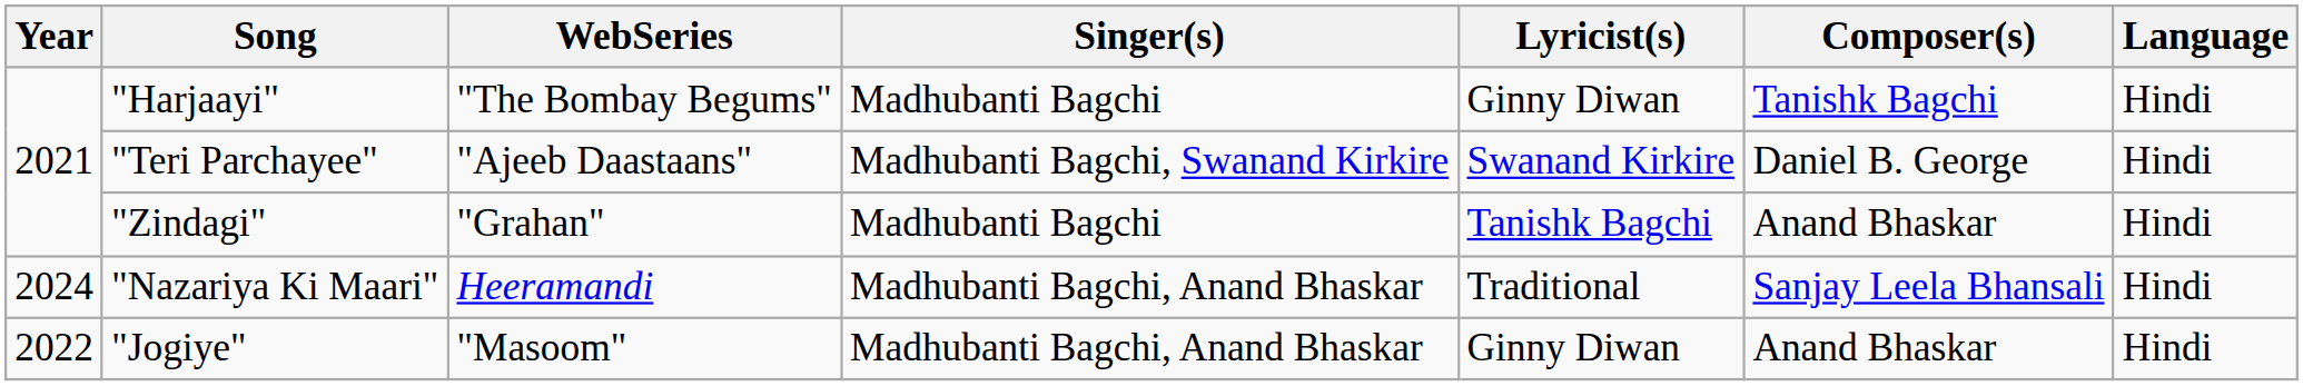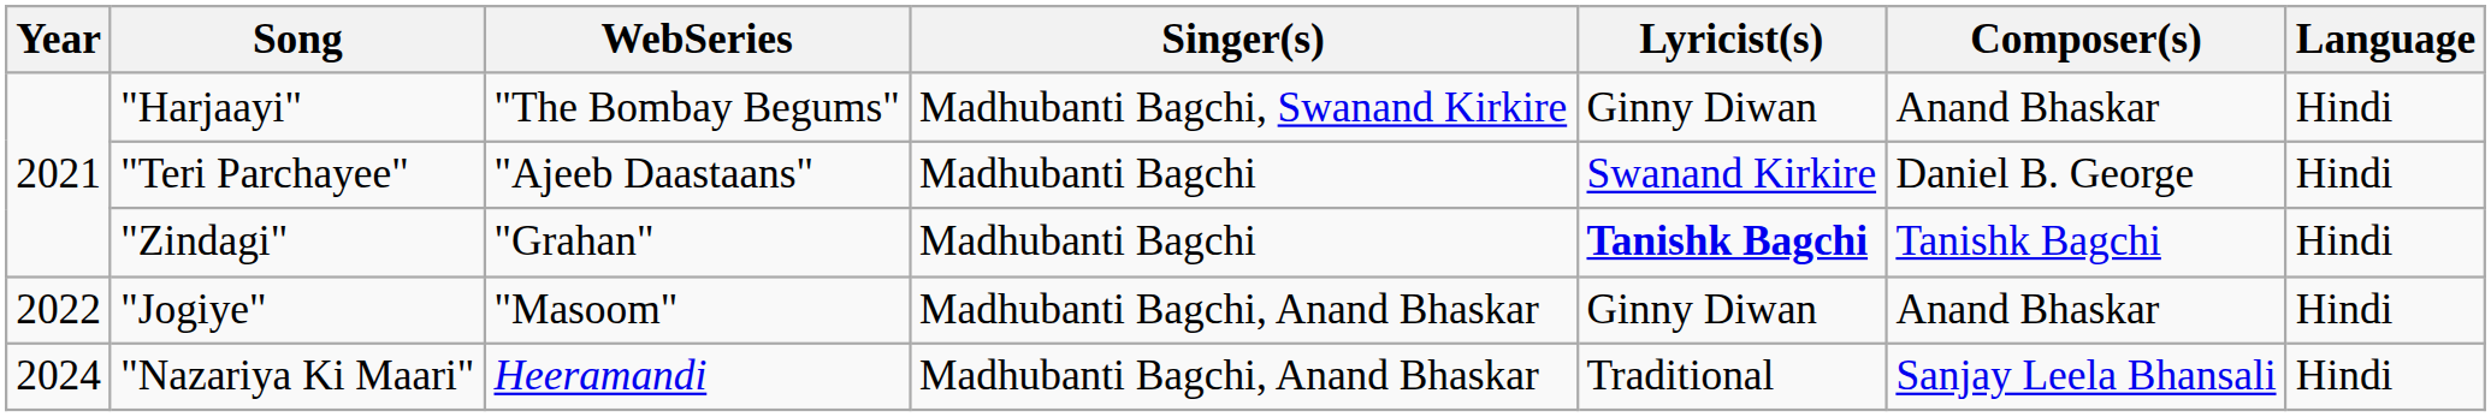 <table class="wikitable sortable">
 <tr>
 <th>Year</th>
 <th>Song</th>
 <th>WebSeries</th>
 <th>Singer(s)</th>
 <th>Lyricist(s)</th>
 <th>Composer(s)</th>
 <th>Language</th>
 </tr>
 <tr>
 <td rowspan="3">2021</td>
 <td>"Harjaayi"</td>
 <td>"The Bombay Begums"</td>
-<td>Madhubanti Bagchi</td>
+<td>Madhubanti Bagchi, <a href='#'>Swanand Kirkire</a></td>
 <td>Ginny Diwan</td>
-<td><a href='#'>Tanishk Bagchi</a></td>
+<td>Anand Bhaskar</td>
 <td>Hindi</td>
 </tr>
 <tr>
 <td>"Teri Parchayee"</td>
 <td>"Ajeeb Daastaans"</td>
-<td>Madhubanti Bagchi, <a href='#'>Swanand Kirkire</a></td>
+<td>Madhubanti Bagchi</td>
 <td><a href='#'>Swanand Kirkire</a></td>
 <td>Daniel B. George</td>
 <td>Hindi</td>
 </tr>
 <tr>
 <td>"Zindagi"</td>
 <td>"Grahan"</td>
 <td>Madhubanti Bagchi</td>
+<td><strong><a href='#'>Tanishk Bagchi</a></strong></td>
 <td><a href='#'>Tanishk Bagchi</a></td>
+<td>Hindi</td>
+</tr>
+<tr>
+<td>2022</td>
+<td>"Jogiye"</td>
+<td>"Masoom"</td>
+<td>Madhubanti Bagchi, Anand Bhaskar</td>
+<td>Ginny Diwan</td>
 <td>Anand Bhaskar</td>
 <td>Hindi</td>
 </tr>
 <tr>
 <td>2024</td>
 <td>"Nazariya Ki Maari"</td>
 <td><em><a href='#'>Heeramandi</a></em></td>
 <td>Madhubanti Bagchi, Anand Bhaskar</td>
 <td>Traditional</td>
 <td><a href='#'>Sanjay Leela Bhansali</a></td>
 <td>Hindi</td>
 </tr>
-<tr>
-<td>2022</td>
-<td>"Jogiye"</td>
-<td>"Masoom"</td>
-<td>Madhubanti Bagchi, Anand Bhaskar</td>
-<td>Ginny Diwan</td>
-<td>Anand Bhaskar</td>
-<td>Hindi</td>
-</tr>
 </table>
